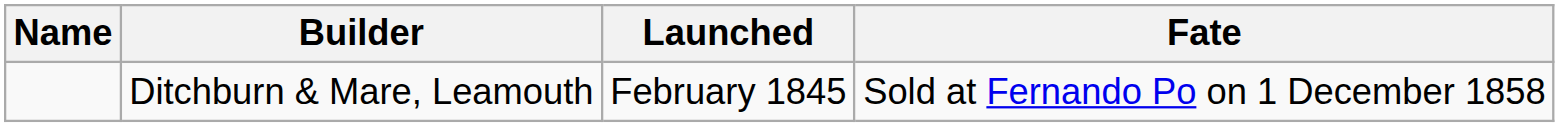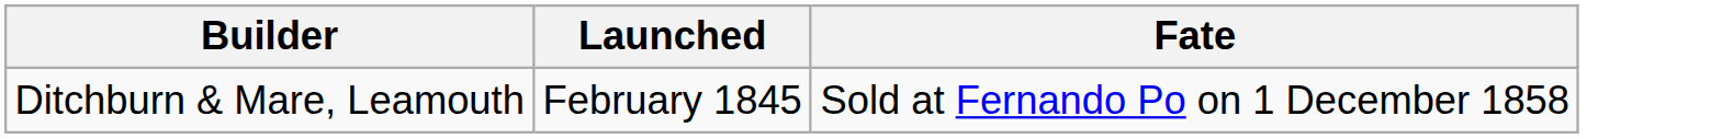 <table class="wikitable" style="text-align:left">
 <tr>
-<th>Name</th>
 <th>Builder</th>
 <th>Launched</th>
 <th>Fate</th>
 </tr>
 <tr>
-<td></td>
 <td>Ditchburn & Mare, Leamouth</td>
 <td>February 1845</td>
 <td>Sold at <a href='#'>Fernando Po</a> on 1 December 1858</td>
 </tr>
 </table>
